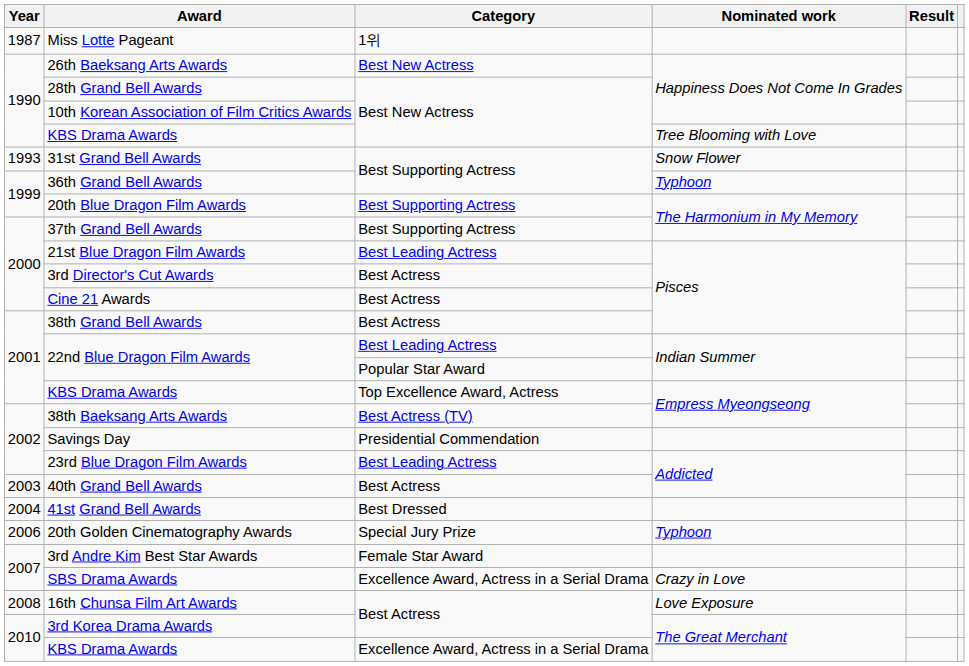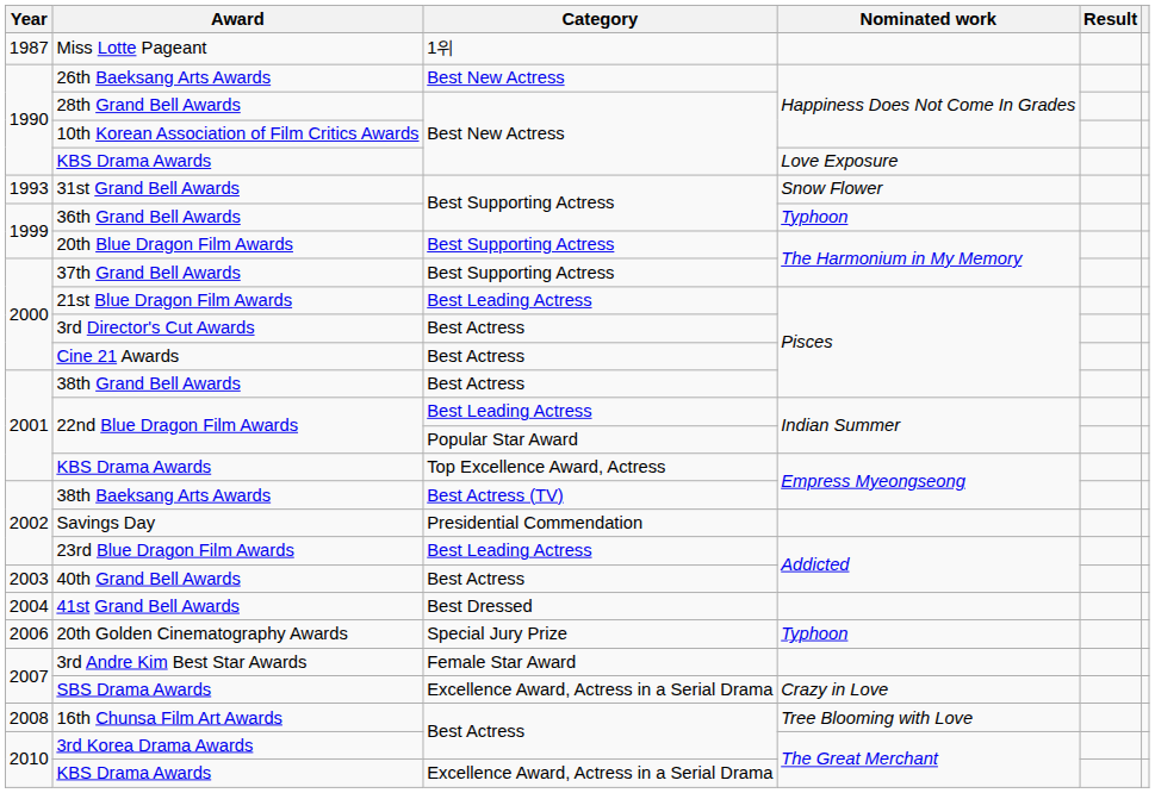 <table class="wikitable sortable">
 <tr>
 <th scope="col">Year</th>
 <th>Award</th>
 <th scope="col">Category</th>
 <th>Nominated work</th>
 <th scope="col">Result</th>
 <th scope="col" class="unsortable"></th>
 </tr>
 <tr>
 <td>1987</td>
 <td>Miss <a href='#'>Lotte</a> Pageant</td>
 <td>1위</td>
 <td></td>
 <td></td>
 <td style="text-align:center"></td>
 </tr>
 <tr>
 <td rowspan="4">1990</td>
 <td>26th <a href='#'>Baeksang Arts Awards</a></td>
 <td><a href='#'>Best New Actress</a></td>
 <td rowspan="3"><em>Happiness Does Not Come In Grades</em></td>
 <td></td>
 <td style="text-align:center"></td>
 </tr>
 <tr>
 <td>28th <a href='#'>Grand Bell Awards</a></td>
 <td rowspan="3">Best New Actress</td>
 <td></td>
 <td style="text-align:center"></td>
 </tr>
 <tr>
 <td>10th <a href='#'>Korean Association of Film Critics Awards</a></td>
 <td></td>
 <td style="text-align:center"></td>
 </tr>
 <tr>
 <td><a href='#'>KBS Drama Awards</a></td>
-<td><em>Tree Blooming with Love</em></td>
+<td><em>Love Exposure</em></td>
 <td></td>
 <td style="text-align:center"></td>
 </tr>
 <tr>
 <td>1993</td>
 <td>31st <a href='#'>Grand Bell Awards</a></td>
 <td rowspan="2">Best Supporting Actress</td>
 <td><em>Snow Flower</em></td>
 <td></td>
 <td style="text-align:center"></td>
 </tr>
 <tr>
 <td rowspan="2">1999</td>
 <td>36th <a href='#'>Grand Bell Awards</a></td>
 <td><em><a href='#'>Typhoon</a></em></td>
 <td></td>
 <td style="text-align:center"></td>
 </tr>
 <tr>
 <td>20th <a href='#'>Blue Dragon Film Awards</a></td>
 <td><a href='#'>Best Supporting Actress</a></td>
 <td rowspan="2"><em><a href='#'>The Harmonium in My Memory</a></em></td>
 <td></td>
 <td style="text-align:center"></td>
 </tr>
 <tr>
 <td rowspan="4">2000</td>
 <td>37th <a href='#'>Grand Bell Awards</a></td>
 <td>Best Supporting Actress</td>
 <td></td>
 <td style="text-align:center"></td>
 </tr>
 <tr>
 <td>21st <a href='#'>Blue Dragon Film Awards</a></td>
 <td><a href='#'>Best Leading Actress</a></td>
 <td rowspan="4"><em>Pisces</em></td>
 <td></td>
 <td style="text-align:center"></td>
 </tr>
 <tr>
 <td>3rd <a href='#'>Director's Cut Awards</a></td>
 <td>Best Actress</td>
 <td></td>
 <td style="text-align:center"></td>
 </tr>
 <tr>
 <td><a href='#'>Cine 21</a> Awards</td>
 <td>Best Actress</td>
 <td></td>
 <td style="text-align:center"></td>
 </tr>
 <tr>
 <td rowspan="4">2001</td>
 <td>38th <a href='#'>Grand Bell Awards</a></td>
 <td>Best Actress</td>
 <td></td>
 <td style="text-align:center"></td>
 </tr>
 <tr>
 <td rowspan="2">22nd <a href='#'>Blue Dragon Film Awards</a></td>
 <td><a href='#'>Best Leading Actress</a></td>
 <td rowspan="2"><em>Indian Summer</em></td>
 <td></td>
 <td style="text-align:center"></td>
 </tr>
 <tr>
 <td>Popular Star Award</td>
 <td></td>
 <td style="text-align:center"></td>
 </tr>
 <tr>
 <td><a href='#'>KBS Drama Awards</a></td>
 <td>Top Excellence Award, Actress</td>
 <td rowspan="2"><em><a href='#'>Empress Myeongseong</a></em></td>
 <td></td>
 <td style="text-align:center"></td>
 </tr>
 <tr>
 <td rowspan="3">2002</td>
 <td>38th <a href='#'>Baeksang Arts Awards</a></td>
 <td><a href='#'>Best Actress (TV)</a></td>
 <td></td>
 <td style="text-align:center"></td>
 </tr>
 <tr>
 <td>Savings Day</td>
 <td>Presidential Commendation</td>
 <td></td>
 <td></td>
 <td style="text-align:center"></td>
 </tr>
 <tr>
 <td>23rd <a href='#'>Blue Dragon Film Awards</a></td>
 <td><a href='#'>Best Leading Actress</a></td>
 <td rowspan="2"><em><a href='#'>Addicted</a></em></td>
 <td></td>
 <td style="text-align:center"></td>
 </tr>
 <tr>
 <td>2003</td>
 <td>40th <a href='#'>Grand Bell Awards</a></td>
 <td>Best Actress</td>
 <td></td>
 <td style="text-align:center"></td>
 </tr>
 <tr>
 <td>2004</td>
 <td><a href='#'>41st</a> <a href='#'>Grand Bell Awards</a></td>
 <td>Best Dressed</td>
 <td></td>
 <td></td>
 <td style="text-align:center"></td>
 </tr>
 <tr>
 <td>2006</td>
 <td>20th Golden Cinematography Awards</td>
 <td>Special Jury Prize</td>
 <td><em><a href='#'>Typhoon</a></em></td>
 <td></td>
 <td style="text-align:center"></td>
 </tr>
 <tr>
 <td rowspan="2">2007</td>
 <td>3rd <a href='#'>Andre Kim</a> Best Star Awards</td>
 <td>Female Star Award</td>
 <td></td>
 <td></td>
 <td style="text-align:center"></td>
 </tr>
 <tr>
 <td><a href='#'>SBS Drama Awards</a></td>
 <td>Excellence Award, Actress in a Serial Drama</td>
 <td><em>Crazy in Love</em></td>
 <td></td>
 <td style="text-align:center"></td>
 </tr>
 <tr>
 <td>2008</td>
 <td>16th <a href='#'>Chunsa Film Art Awards</a></td>
 <td rowspan="2">Best Actress</td>
-<td><em>Love Exposure</em></td>
+<td><em>Tree Blooming with Love</em></td>
 <td></td>
 <td style="text-align:center"></td>
 </tr>
 <tr>
 <td rowspan="2">2010</td>
 <td><a href='#'>3rd Korea Drama Awards</a></td>
 <td rowspan="2"><em><a href='#'>The Great Merchant</a></em></td>
 <td></td>
 <td style="text-align:center"></td>
 </tr>
 <tr>
 <td><a href='#'>KBS Drama Awards</a></td>
 <td>Excellence Award, Actress in a Serial Drama</td>
 <td></td>
 <td style="text-align:center"></td>
 </tr>
 </table>
